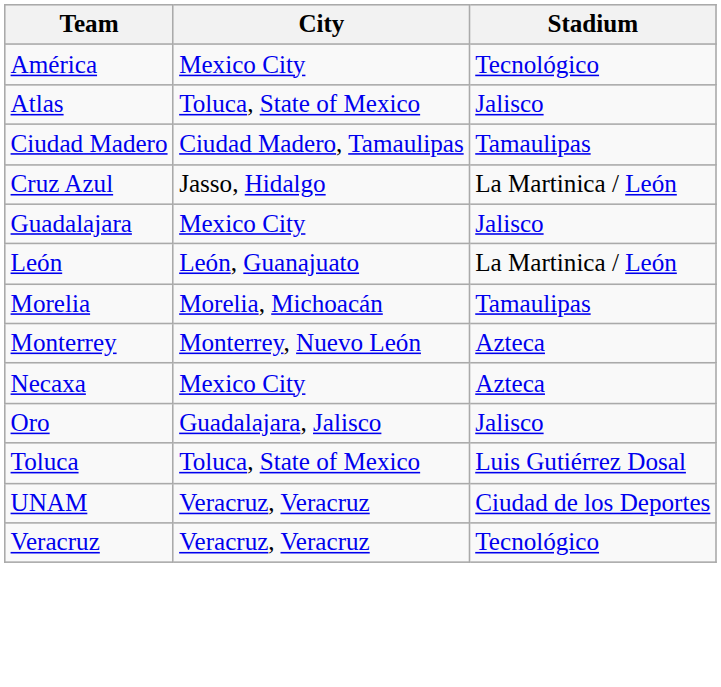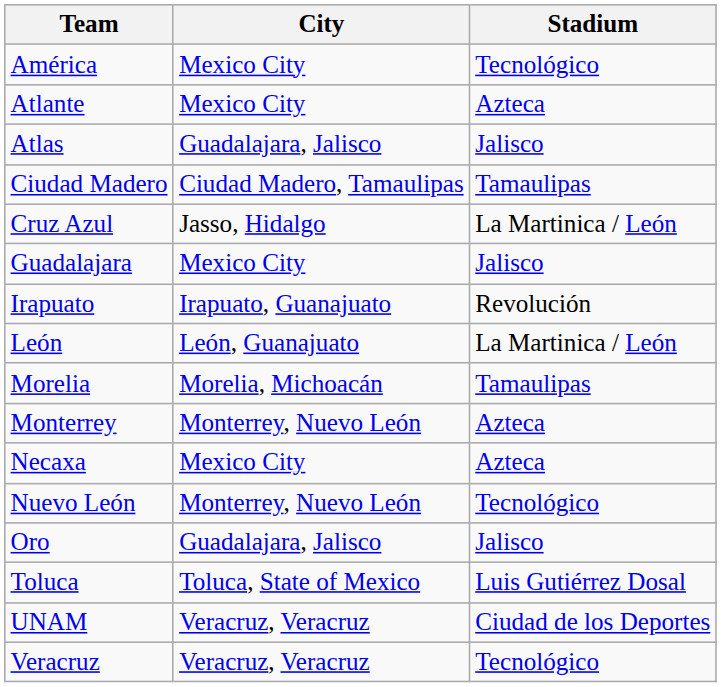 <table class="wikitable" class="toccolours sortable">
 <tr>
 <th>Team</th>
 <th>City</th>
 <th>Stadium</th>
 </tr>
 <tr>
 <td><a href='#'>América</a></td>
 <td><a href='#'>Mexico City</a></td>
 <td><a href='#'>Tecnológico</a></td>
 </tr>
 <tr>
+<td><a href='#'>Atlante</a></td>
+<td><a href='#'>Mexico City</a></td>
+<td><a href='#'>Azteca</a></td>
+</tr>
+<tr>
 <td><a href='#'>Atlas</a></td>
-<td><a href='#'>Toluca</a>, <a href='#'>State of Mexico</a></td>
+<td><a href='#'>Guadalajara</a>, <a href='#'>Jalisco</a></td>
 <td><a href='#'>Jalisco</a></td>
 </tr>
 <tr>
 <td><a href='#'>Ciudad Madero</a></td>
 <td><a href='#'>Ciudad Madero</a>, <a href='#'>Tamaulipas</a></td>
 <td><a href='#'>Tamaulipas</a></td>
 </tr>
 <tr>
 <td><a href='#'>Cruz Azul</a></td>
 <td>Jasso, <a href='#'>Hidalgo</a></td>
 <td>La Martinica / <a href='#'>León</a></td>
 </tr>
 <tr>
 <td><a href='#'>Guadalajara</a></td>
 <td><a href='#'>Mexico City</a></td>
 <td><a href='#'>Jalisco</a></td>
+</tr>
+<tr>
+<td><a href='#'>Irapuato</a></td>
+<td><a href='#'>Irapuato</a>, <a href='#'>Guanajuato</a></td>
+<td>Revolución</td>
 </tr>
 <tr>
 <td><a href='#'>León</a></td>
 <td><a href='#'>León</a>, <a href='#'>Guanajuato</a></td>
 <td>La Martinica / <a href='#'>León</a></td>
 </tr>
 <tr>
 <td><a href='#'>Morelia</a></td>
 <td><a href='#'>Morelia</a>, <a href='#'>Michoacán</a></td>
 <td><a href='#'>Tamaulipas</a></td>
 </tr>
 <tr>
 <td><a href='#'>Monterrey</a></td>
 <td><a href='#'>Monterrey</a>, <a href='#'>Nuevo León</a></td>
 <td><a href='#'>Azteca</a></td>
 </tr>
 <tr>
 <td><a href='#'>Necaxa</a></td>
 <td><a href='#'>Mexico City</a></td>
 <td><a href='#'>Azteca</a></td>
 </tr>
 <tr>
+<td><a href='#'>Nuevo León</a></td>
+<td><a href='#'>Monterrey</a>, <a href='#'>Nuevo León</a></td>
+<td><a href='#'>Tecnológico</a></td>
+</tr>
+<tr>
 <td><a href='#'>Oro</a></td>
 <td><a href='#'>Guadalajara</a>, <a href='#'>Jalisco</a></td>
 <td><a href='#'>Jalisco</a></td>
 </tr>
 <tr>
 <td><a href='#'>Toluca</a></td>
 <td><a href='#'>Toluca</a>, <a href='#'>State of Mexico</a></td>
 <td><a href='#'>Luis Gutiérrez Dosal</a></td>
 </tr>
 <tr>
 <td><a href='#'>UNAM</a></td>
 <td><a href='#'>Veracruz</a>, <a href='#'>Veracruz</a></td>
 <td><a href='#'>Ciudad de los Deportes</a></td>
 </tr>
 <tr>
 <td><a href='#'>Veracruz</a></td>
 <td><a href='#'>Veracruz</a>, <a href='#'>Veracruz</a></td>
 <td><a href='#'>Tecnológico</a></td>
 </tr>
 </table>
